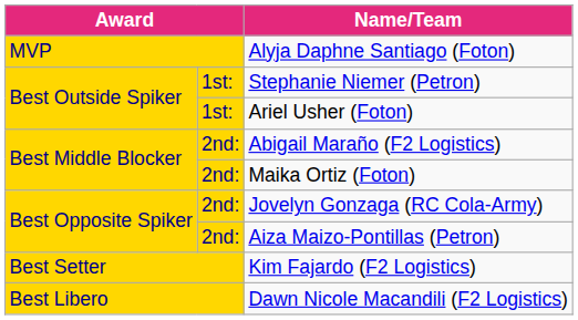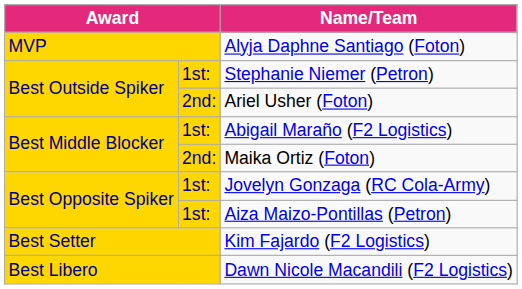 <table class="wikitable">
 <tr>
 <th style="background:#E4287C; color:#FFFFFF;" colspan="2">Award</th>
 <th style="background:#E4287C; color:#FFFFFF;">Name/Team</th>
 </tr>
 <tr>
 <td style="background:#FFD700; color:#00008B;" colspan="2">MVP</td>
 <td> <a href='#'>Alyja Daphne Santiago</a> (<a href='#'>Foton</a>)</td>
 </tr>
 <tr>
 <td style="background:#FFD700; color:#00008B;" rowspan=2>Best Outside Spiker</td>
 <td style="background:#FFD700; color:#00008B;">1st:</td>
 <td> <a href='#'>Stephanie Niemer</a> (<a href='#'>Petron</a>)</td>
 </tr>
 <tr>
-<td style="background:#FFD700; color:#00008B;">1st:</td>
+<td style="background:#FFD700; color:#00008B;">2nd:</td>
 <td> Ariel Usher (<a href='#'>Foton</a>)</td>
 </tr>
 <tr>
 <td style="background:#FFD700; color:#00008B;" rowspan="2">Best Middle Blocker</td>
-<td style="background:#FFD700; color:#00008B;">2nd:</td>
+<td style="background:#FFD700; color:#00008B;">1st:</td>
 <td> <a href='#'>Abigail Maraño</a> (<a href='#'>F2 Logistics</a>)</td>
 </tr>
 <tr>
 <td style="background:#FFD700; color:#00008B;">2nd:</td>
 <td> Maika Ortiz (<a href='#'>Foton</a>)</td>
 </tr>
 <tr>
 <td style="background:#FFD700; color:#00008B;" rowspan="2">Best Opposite Spiker</td>
-<td style="background:#FFD700; color:#00008B;">2nd:</td>
+<td style="background:#FFD700; color:#00008B;">1st:</td>
 <td> <a href='#'>Jovelyn Gonzaga</a> (<a href='#'>RC Cola-Army</a>)</td>
 </tr>
 <tr>
-<td style="background:#FFD700; color:#00008B;">2nd:</td>
+<td style="background:#FFD700; color:#00008B;">1st:</td>
 <td> <a href='#'>Aiza Maizo-Pontillas</a> (<a href='#'>Petron</a>)</td>
 </tr>
 <tr>
 <td style="background:#FFD700; color:#00008B;" colspan="2">Best Setter</td>
 <td> <a href='#'>Kim Fajardo</a> (<a href='#'>F2 Logistics</a>)</td>
 </tr>
 <tr>
 <td style="background:#FFD700; color:#00008B;" colspan="2">Best Libero</td>
 <td> <a href='#'>Dawn Nicole Macandili</a> (<a href='#'>F2 Logistics</a>)</td>
 </tr>
 </table>
